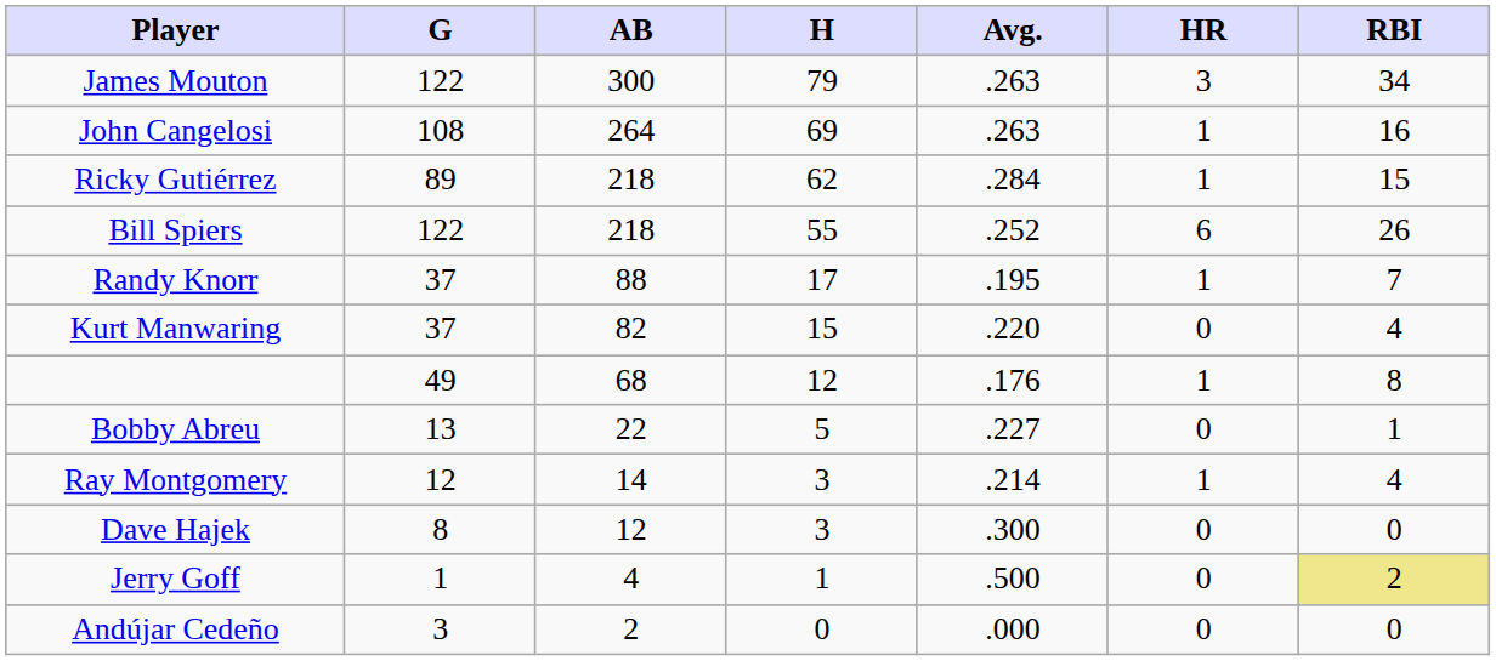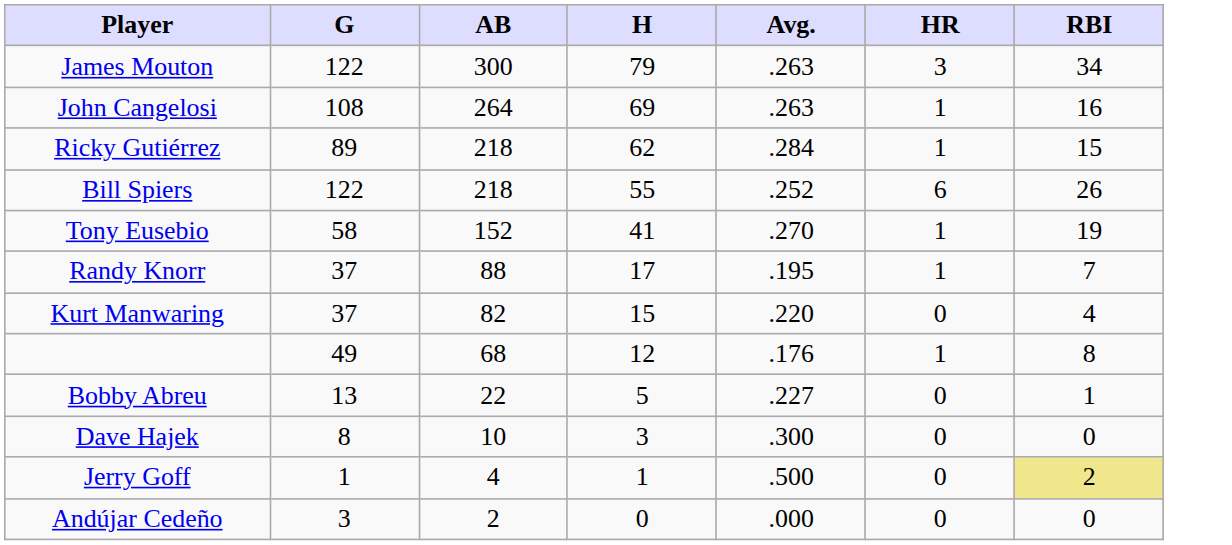 <table class="wikitable sortable">
 <tr>
 <th style="background:#ddf; width:16%;">Player</th>
 <th style="background:#ddf; width:9%;">G</th>
 <th style="background:#ddf; width:9%;">AB</th>
 <th style="background:#ddf; width:9%;">H</th>
 <th style="background:#ddf; width:9%;">Avg.</th>
 <th style="background:#ddf; width:9%;">HR</th>
 <th style="background:#ddf; width:9%;">RBI</th>
 </tr>
 <tr style="text-align:center;">
 <td><a href='#'>James Mouton</a></td>
 <td>122</td>
 <td>300</td>
 <td>79</td>
 <td>.263</td>
 <td>3</td>
 <td>34</td>
 </tr>
 <tr align=center>
 <td><a href='#'>John Cangelosi</a></td>
 <td>108</td>
 <td>264</td>
 <td>69</td>
 <td>.263</td>
 <td>1</td>
 <td>16</td>
 </tr>
 <tr align=center>
 <td><a href='#'>Ricky Gutiérrez</a></td>
 <td>89</td>
 <td>218</td>
 <td>62</td>
 <td>.284</td>
 <td>1</td>
 <td>15</td>
 </tr>
 <tr align=center>
 <td><a href='#'>Bill Spiers</a></td>
 <td>122</td>
 <td>218</td>
 <td>55</td>
 <td>.252</td>
 <td>6</td>
 <td>26</td>
 </tr>
 <tr align=center>
+<td><a href='#'>Tony Eusebio</a></td>
+<td>58</td>
+<td>152</td>
+<td>41</td>
+<td>.270</td>
+<td>1</td>
+<td>19</td>
+</tr>
+<tr align=center>
 <td><a href='#'>Randy Knorr</a></td>
 <td>37</td>
 <td>88</td>
 <td>17</td>
 <td>.195</td>
 <td>1</td>
 <td>7</td>
 </tr>
 <tr align=center>
 <td><a href='#'>Kurt Manwaring</a></td>
 <td>37</td>
 <td>82</td>
 <td>15</td>
 <td>.220</td>
 <td>0</td>
 <td>4</td>
 </tr>
 <tr align=center>
 <td></td>
 <td>49</td>
 <td>68</td>
 <td>12</td>
 <td>.176</td>
 <td>1</td>
 <td>8</td>
 </tr>
 <tr align=center>
 <td><a href='#'>Bobby Abreu</a></td>
 <td>13</td>
 <td>22</td>
 <td>5</td>
 <td>.227</td>
 <td>0</td>
 <td>1</td>
 </tr>
 <tr align=center>
-<td><a href='#'>Ray Montgomery</a></td>
-<td>12</td>
-<td>14</td>
-<td>3</td>
-<td>.214</td>
-<td>1</td>
-<td>4</td>
-</tr>
-<tr align=center>
 <td><a href='#'>Dave Hajek</a></td>
 <td>8</td>
-<td>12</td>
+<td>10</td>
 <td>3</td>
 <td>.300</td>
 <td>0</td>
 <td>0</td>
 </tr>
 <tr align=center>
 <td><a href='#'>Jerry Goff</a></td>
 <td>1</td>
 <td>4</td>
 <td>1</td>
 <td>.500</td>
 <td>0</td>
 <td style="background: khaki;">2</td>
 </tr>
 <tr align=center>
 <td><a href='#'>Andújar Cedeño</a></td>
 <td>3</td>
 <td>2</td>
 <td>0</td>
 <td>.000</td>
 <td>0</td>
 <td>0</td>
 </tr>
 </table>
